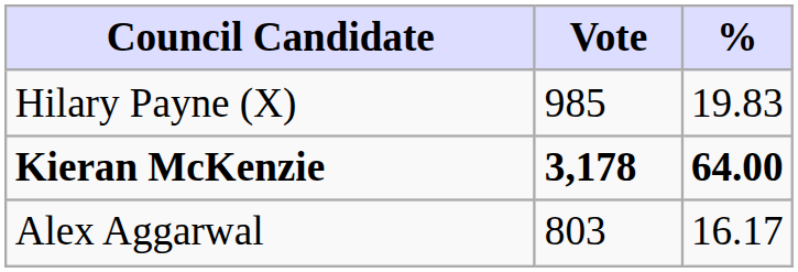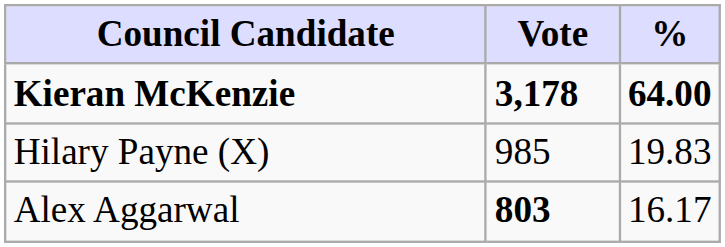 <table class="wikitable sortable">
 <tr>
 <th style="background:#ddf; width:200px;">Council Candidate</th>
 <th style="background:#ddf; width:50px;">Vote</th>
 <th style="background:#ddf; width:30px;">%</th>
 </tr>
 <tr>
+<td><strong>Kieran McKenzie</strong></td>
+<td><strong>3,178</strong></td>
+<td><strong>64.00</strong></td>
+</tr>
+<tr>
 <td>Hilary Payne (X)</td>
 <td>985</td>
 <td>19.83</td>
 </tr>
 <tr>
-<td><strong>Kieran McKenzie</strong></td>
-<td><strong>3,178</strong></td>
-<td><strong>64.00</strong></td>
-</tr>
-<tr>
 <td>Alex Aggarwal</td>
-<td>803</td>
+<td><strong>803</strong></td>
 <td>16.17</td>
 </tr>
 </table>
